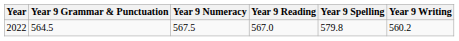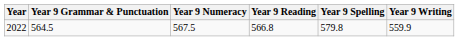 <table class="wikitable">
 <tr>
 <th>Year</th>
 <th>Year 9 Grammar & Punctuation</th>
 <th>Year 9 Numeracy</th>
 <th>Year 9 Reading</th>
 <th>Year 9 Spelling</th>
 <th>Year 9 Writing</th>
 </tr>
 <tr>
 <td>2022</td>
 <td>564.5</td>
 <td>567.5</td>
-<td>567.0</td>
+<td>566.8</td>
 <td>579.8</td>
-<td>560.2</td>
+<td>559.9</td>
 </tr>
 </table>
